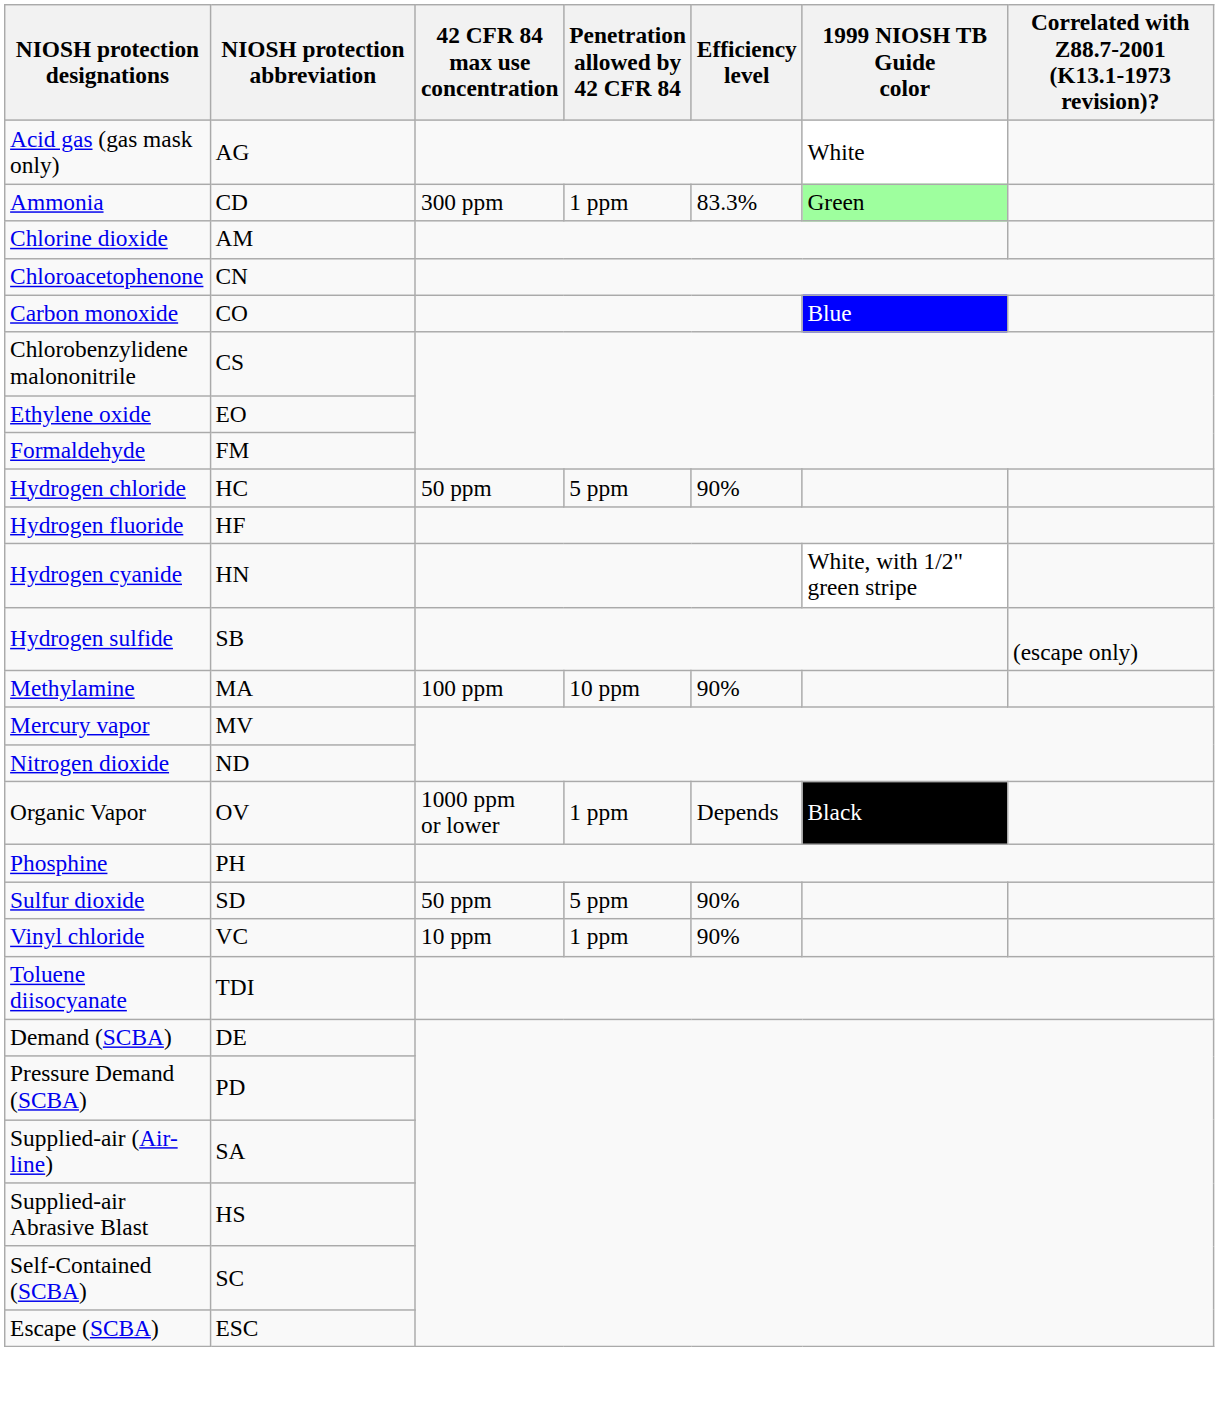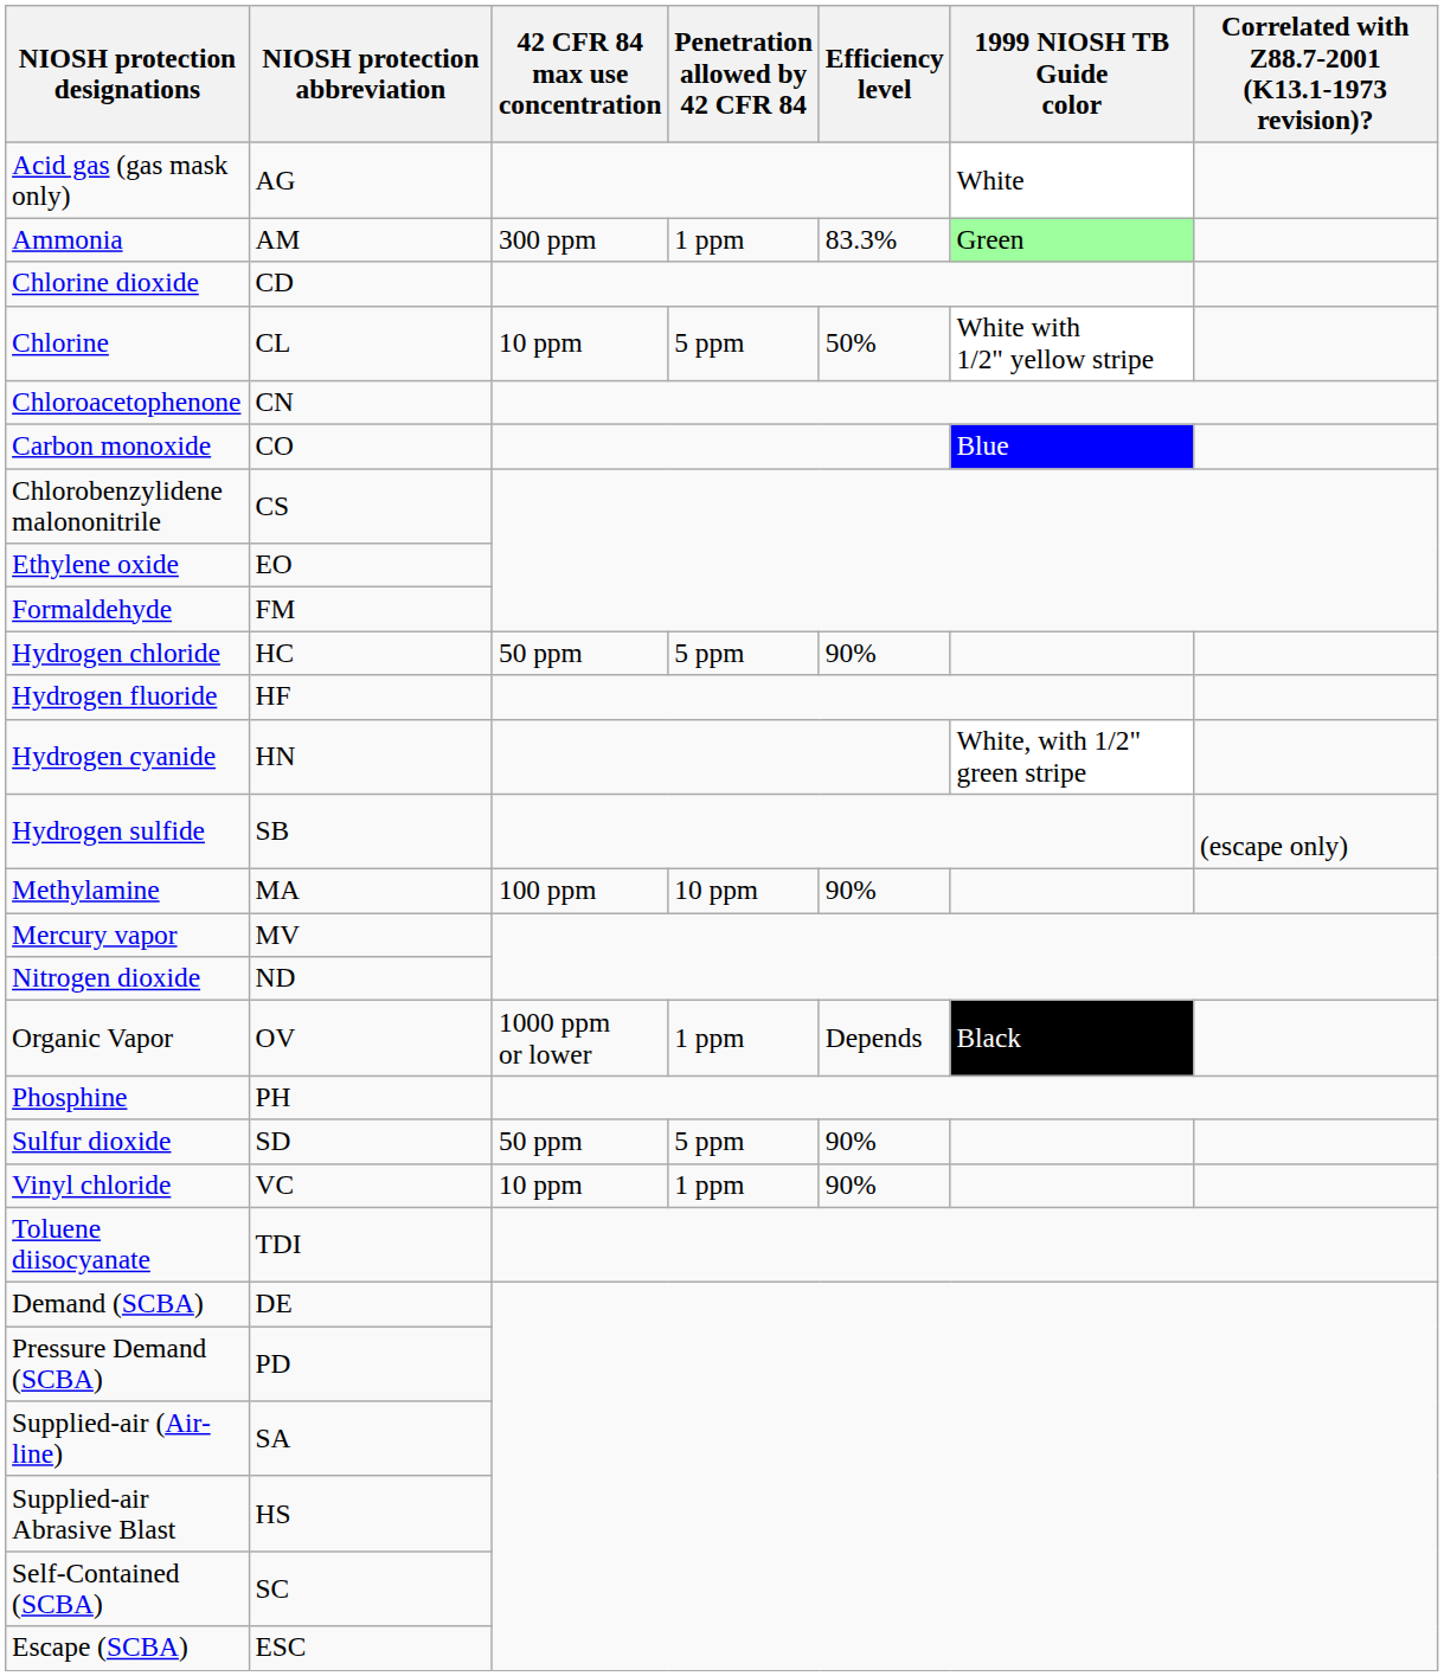 <table class="wikitable sortable mw-collapsible sticky-header">
 <tr>
 <th style="width: 100pt;">NIOSH protection<br>designations</th>
 <th style="width: 100pt;">NIOSH protection<br>abbreviation</th>
 <th style="width: 50pt;">42 CFR 84 max use concentration</th>
 <th style="width: 50pt;">Penetration allowed by 42 CFR 84</th>
 <th style="width: 50pt;">Efficiency level</th>
 <th style="width: 100pt;">1999 NIOSH TB Guide<br>color</th>
 <th style="width: 100pt;">Correlated with Z88.7-2001<br>(K13.1-1973 revision)?</th>
 </tr>
 <tr>
 <td><a href='#'>Acid gas</a> (gas mask only)</td>
 <td>AG</td>
 <td colspan="3"></td>
 <td style="background: white">White</td>
 <td></td>
 </tr>
 <tr>
 <td><a href='#'>Ammonia</a></td>
-<td>CD</td>
+<td>AM</td>
 <td>300 ppm</td>
 <td>1 ppm</td>
 <td>83.3%</td>
 <td style="background: #9EFF9E">Green</td>
 <td></td>
 </tr>
 <tr>
 <td><a href='#'>Chlorine dioxide</a></td>
-<td>AM</td>
+<td>CD</td>
 <td colspan="4"></td>
+<td></td>
+</tr>
+<tr>
+<td><a href='#'>Chlorine</a></td>
+<td>CL</td>
+<td>10 ppm</td>
+<td>5 ppm</td>
+<td>50%</td>
+<td style="background: white">White with<br>1/2" yellow stripe</td>
 <td></td>
 </tr>
 <tr>
 <td><a href='#'>Chloroacetophenone</a></td>
 <td>CN</td>
 <td colspan="5"></td>
 </tr>
 <tr>
 <td><a href='#'>Carbon monoxide</a></td>
 <td>CO</td>
 <td colspan="3"></td>
 <td style="background: blue; color: white">Blue</td>
 <td></td>
 </tr>
 <tr>
 <td>Chlorobenzylidene malononitrile</td>
 <td>CS</td>
 <td colspan="5" rowspan="3"></td>
 </tr>
 <tr>
 <td><a href='#'>Ethylene oxide</a></td>
 <td>EO</td>
 </tr>
 <tr>
 <td><a href='#'>Formaldehyde</a></td>
 <td>FM</td>
 </tr>
 <tr>
 <td><a href='#'>Hydrogen chloride</a></td>
 <td>HC</td>
 <td>50 ppm</td>
 <td>5 ppm</td>
 <td>90%</td>
 <td></td>
 <td></td>
 </tr>
 <tr>
 <td><a href='#'>Hydrogen fluoride</a></td>
 <td>HF</td>
 <td colspan="4"></td>
 <td></td>
 </tr>
 <tr>
 <td><a href='#'>Hydrogen cyanide</a></td>
 <td>HN</td>
 <td colspan="3"></td>
 <td style="background: white">White, with 1/2" green stripe</td>
 <td></td>
 </tr>
 <tr>
 <td><a href='#'>Hydrogen sulfide</a></td>
 <td>SB</td>
 <td colspan="4"></td>
 <td><br>(escape only)</td>
 </tr>
 <tr>
 <td><a href='#'>Methylamine</a></td>
 <td>MA</td>
 <td>100 ppm</td>
 <td>10 ppm</td>
 <td>90%</td>
 <td></td>
 <td></td>
 </tr>
 <tr>
 <td><a href='#'>Mercury vapor</a></td>
 <td>MV</td>
 <td colspan="5" rowspan="2"></td>
 </tr>
 <tr>
 <td><a href='#'>Nitrogen dioxide</a></td>
 <td>ND</td>
 </tr>
 <tr>
 <td>Organic Vapor</td>
 <td>OV</td>
 <td>1000 ppm<br>or lower</td>
 <td>1 ppm</td>
 <td>Depends</td>
 <td style="background: black; color: white">Black</td>
 <td></td>
 </tr>
 <tr>
 <td><a href='#'>Phosphine</a></td>
 <td>PH</td>
 <td colspan="5"></td>
 </tr>
 <tr>
 <td><a href='#'>Sulfur dioxide</a></td>
 <td>SD</td>
 <td>50 ppm</td>
 <td>5 ppm</td>
 <td>90%</td>
 <td></td>
 <td></td>
 </tr>
 <tr>
 <td><a href='#'>Vinyl chloride</a></td>
 <td>VC</td>
 <td>10 ppm</td>
 <td>1 ppm</td>
 <td>90%</td>
 <td></td>
 <td></td>
 </tr>
 <tr>
 <td><a href='#'>Toluene diisocyanate</a></td>
 <td>TDI</td>
 <td colspan="5"></td>
 </tr>
 <tr>
 <td>Demand (<a href='#'>SCBA</a>)</td>
 <td>DE</td>
 <td colspan="5" rowspan="6"></td>
 </tr>
 <tr>
 <td>Pressure Demand<br>(<a href='#'>SCBA</a>)</td>
 <td>PD</td>
 </tr>
 <tr>
 <td>Supplied-air (<a href='#'>Air-line</a>)</td>
 <td>SA</td>
 </tr>
 <tr>
 <td>Supplied-air Abrasive Blast</td>
 <td>HS</td>
 </tr>
 <tr>
 <td>Self-Contained<br>(<a href='#'>SCBA</a>)</td>
 <td>SC</td>
 </tr>
 <tr>
 <td>Escape (<a href='#'>SCBA</a>)</td>
 <td>ESC</td>
 </tr>
 </table>
